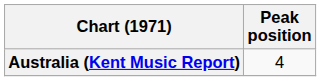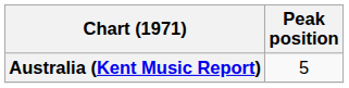 <table class="wikitable plainrowheaders">
 <tr>
 <th scope="col">Chart (1971)</th>
 <th scope="col">Peak<br>position</th>
 </tr>
 <tr>
 <th scope="row">Australia (<a href='#'>Kent Music Report</a>)</th>
-<td style="text-align:center;">4</td>
+<td style="text-align:center;">5</td>
 </tr>
 <tr>
 </tr>
 <tr>
 </tr>
 <tr>
 </tr>
 <tr>
 </tr>
 </table>
